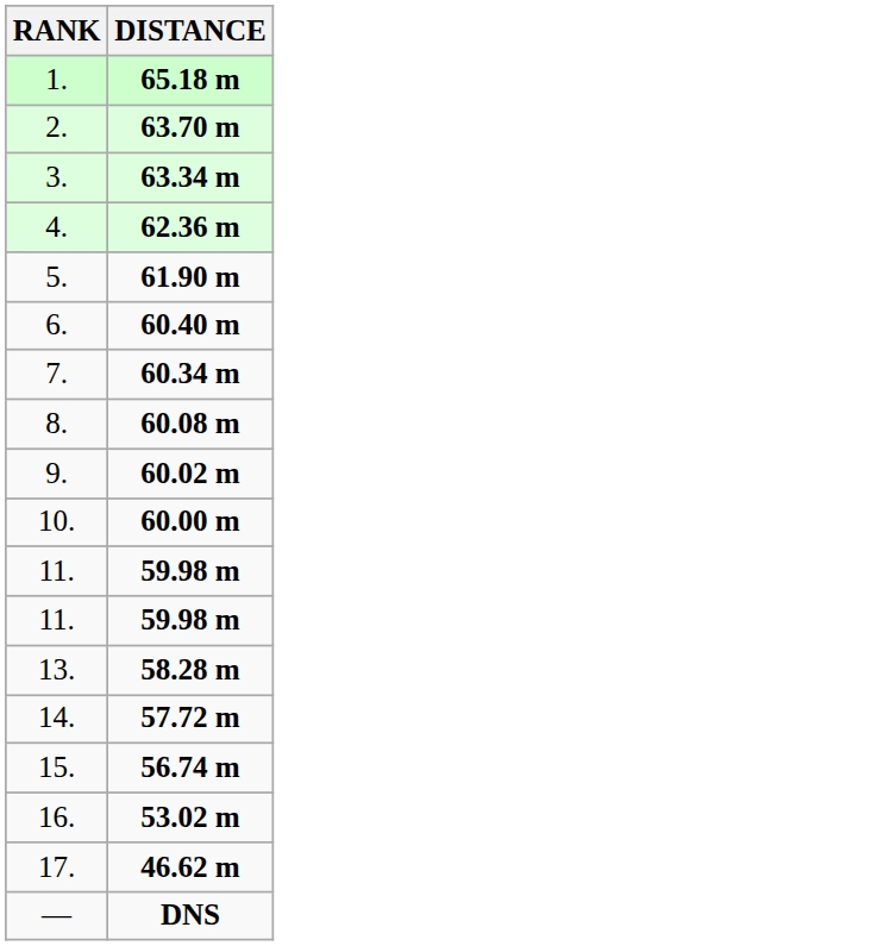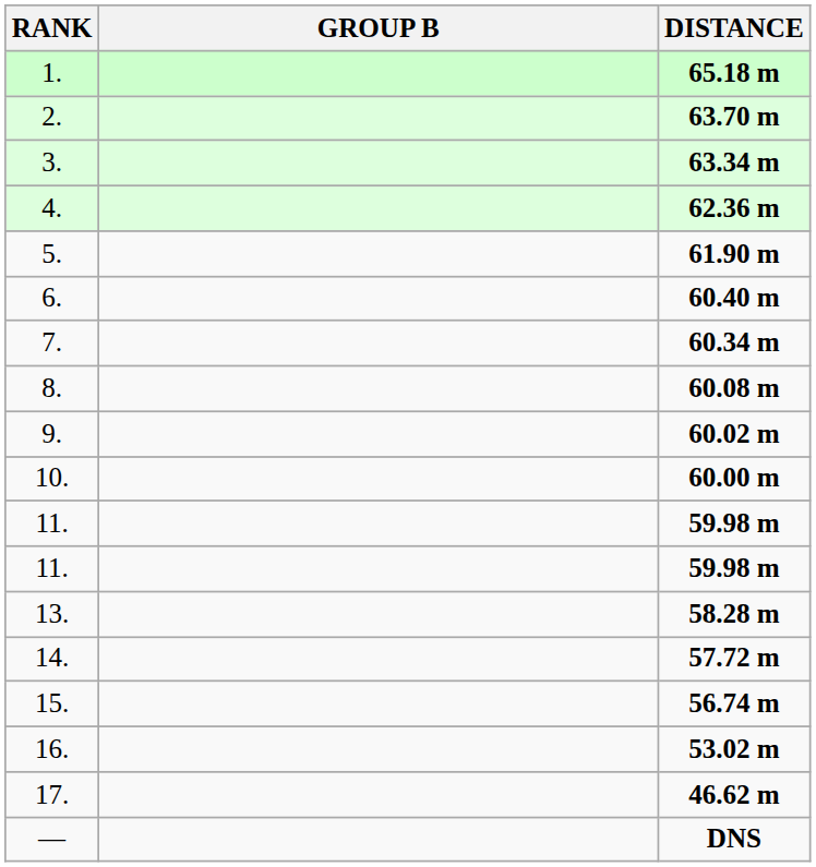 <table class="wikitable" style="border-collapse: collapse; font-size: 90%;">
 <tr>
 <th>RANK</th>
+<th style="width: 20em">GROUP B</th>
 <th style="width: 5em">DISTANCE</th>
 </tr>
 <tr style="background:#ccffcc;">
 <td align="center">1.</td>
+<td></td>
 <td align="center"><strong>65.18 m</strong></td>
 </tr>
 <tr style="background:#ddffdd;">
 <td align="center">2.</td>
+<td></td>
 <td align="center"><strong>63.70 m</strong></td>
 </tr>
 <tr style="background:#ddffdd;">
 <td align="center">3.</td>
+<td></td>
 <td align="center"><strong>63.34 m</strong></td>
 </tr>
 <tr style="background:#ddffdd;">
 <td align="center">4.</td>
+<td></td>
 <td align="center"><strong>62.36 m</strong></td>
 </tr>
 <tr>
 <td align="center">5.</td>
+<td></td>
 <td align="center"><strong>61.90 m</strong></td>
 </tr>
 <tr>
 <td align="center">6.</td>
+<td></td>
 <td align="center"><strong>60.40 m</strong></td>
 </tr>
 <tr>
 <td align="center">7.</td>
+<td></td>
 <td align="center"><strong>60.34 m</strong></td>
 </tr>
 <tr>
 <td align="center">8.</td>
+<td></td>
 <td align="center"><strong>60.08 m</strong></td>
 </tr>
 <tr>
 <td align="center">9.</td>
+<td></td>
 <td align="center"><strong>60.02 m</strong></td>
 </tr>
 <tr>
 <td align="center">10.</td>
+<td></td>
 <td align="center"><strong>60.00 m</strong></td>
 </tr>
 <tr>
 <td align="center">11.</td>
+<td></td>
 <td align="center"><strong>59.98 m</strong></td>
 </tr>
 <tr>
 <td align="center">11.</td>
+<td></td>
 <td align="center"><strong>59.98 m</strong></td>
 </tr>
 <tr>
 <td align="center">13.</td>
+<td></td>
 <td align="center"><strong>58.28 m</strong></td>
 </tr>
 <tr>
 <td align="center">14.</td>
+<td></td>
 <td align="center"><strong>57.72 m</strong></td>
 </tr>
 <tr>
 <td align="center">15.</td>
+<td></td>
 <td align="center"><strong>56.74 m</strong></td>
 </tr>
 <tr>
 <td align="center">16.</td>
+<td></td>
 <td align="center"><strong>53.02 m</strong></td>
 </tr>
 <tr>
 <td align="center">17.</td>
+<td></td>
 <td align="center"><strong>46.62 m</strong></td>
 </tr>
 <tr>
 <td align="center">—</td>
+<td></td>
 <td align="center"><strong>DNS</strong></td>
 </tr>
 </table>
